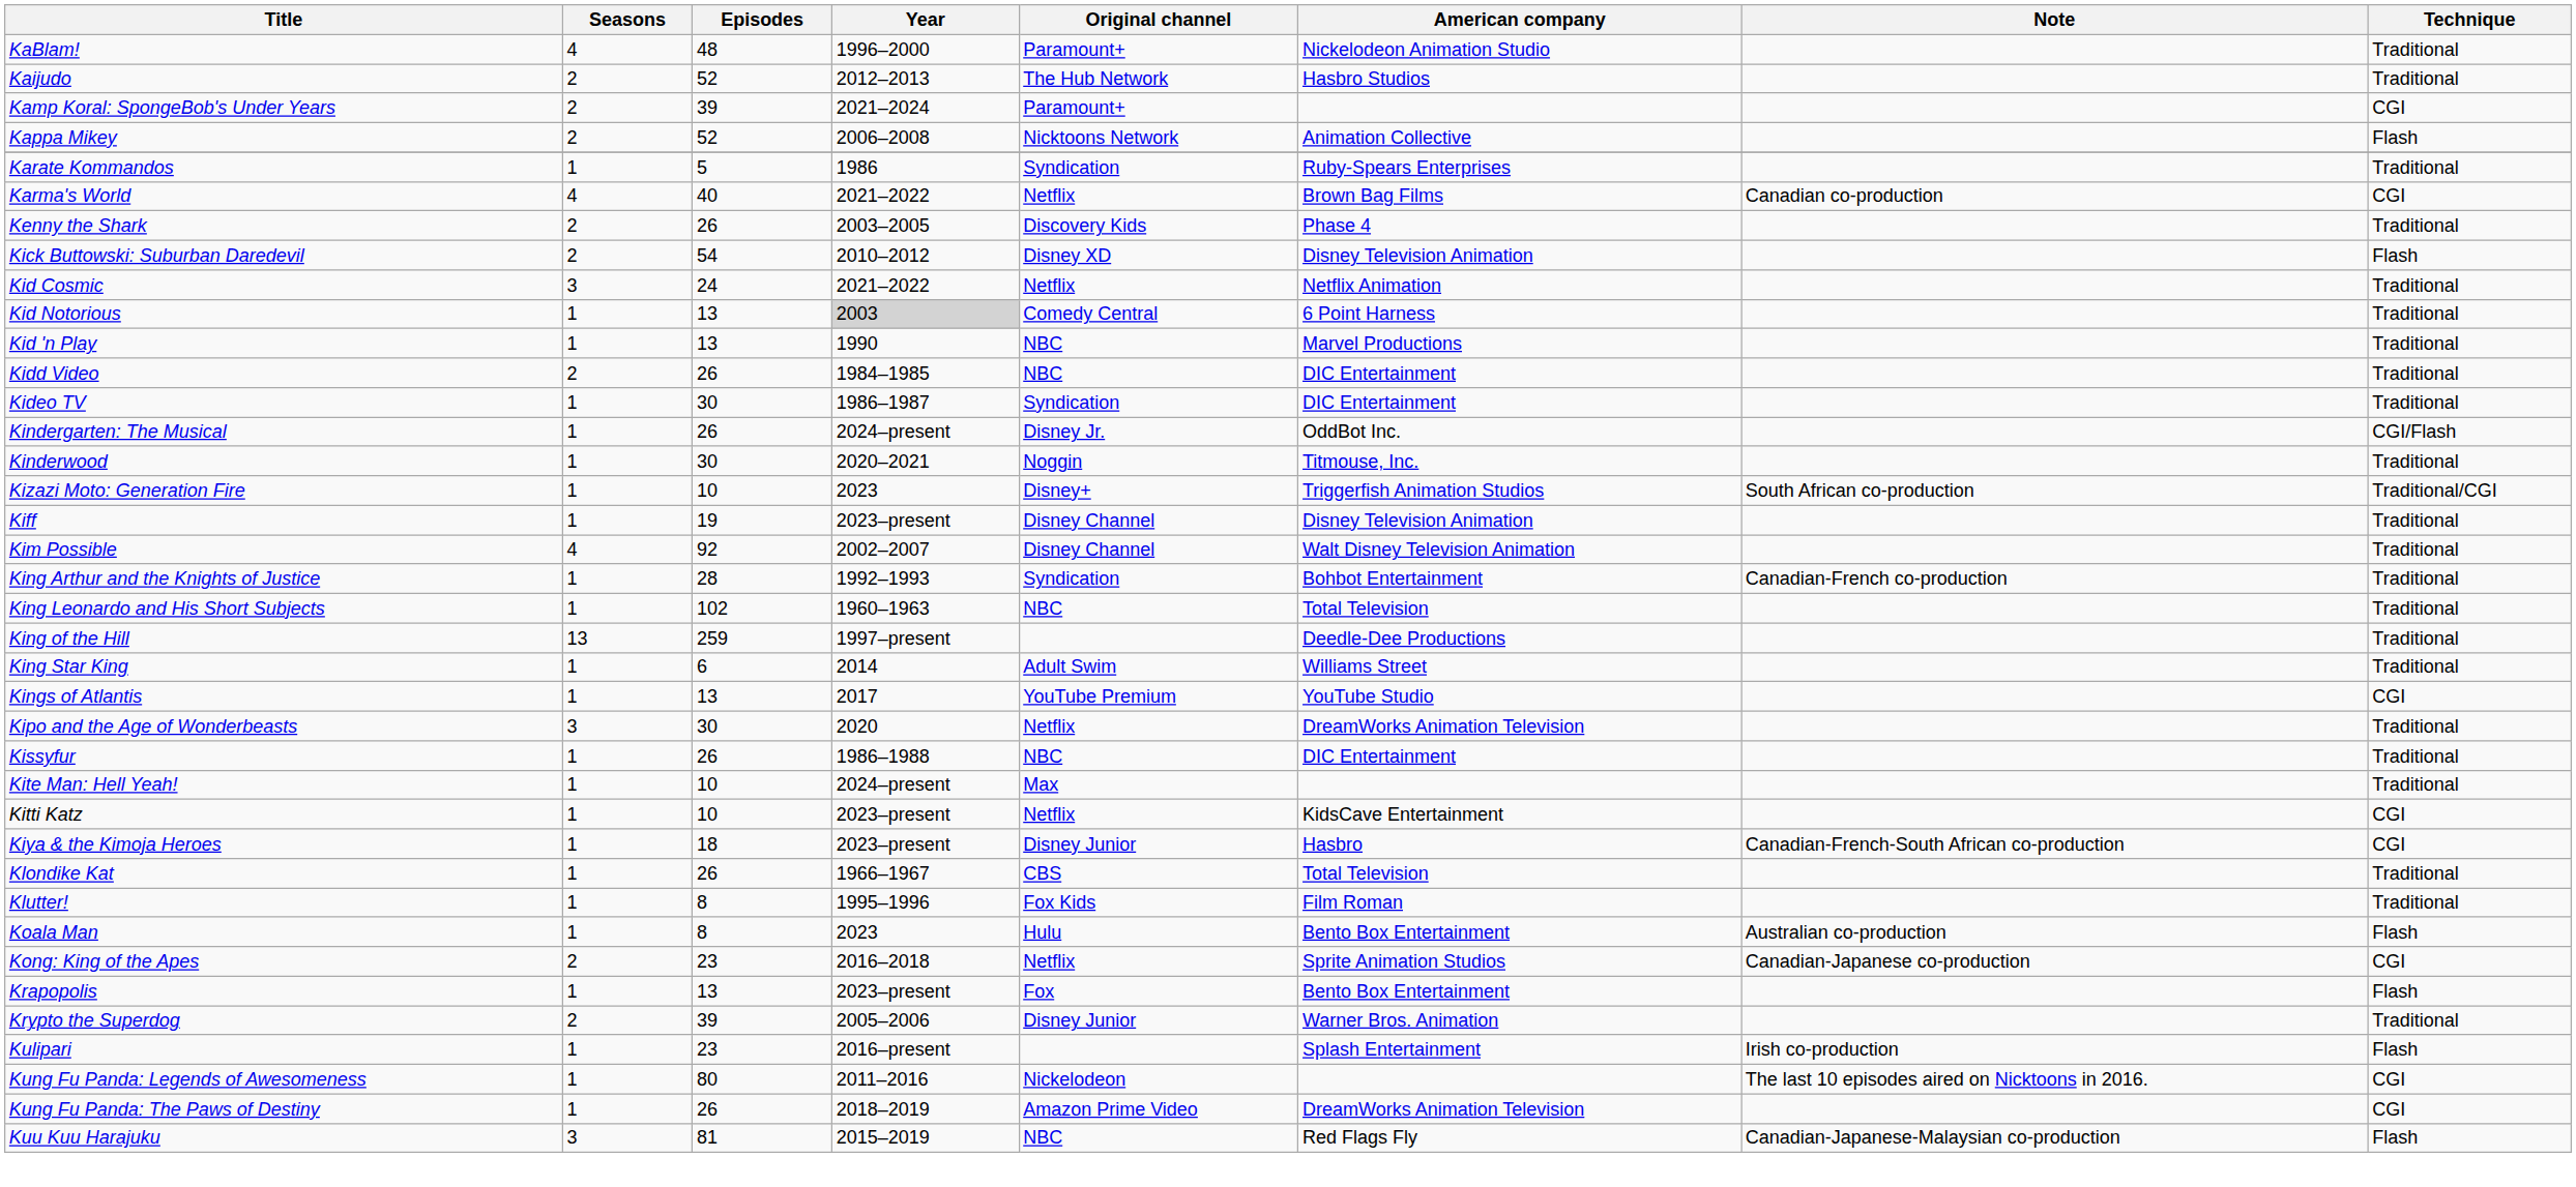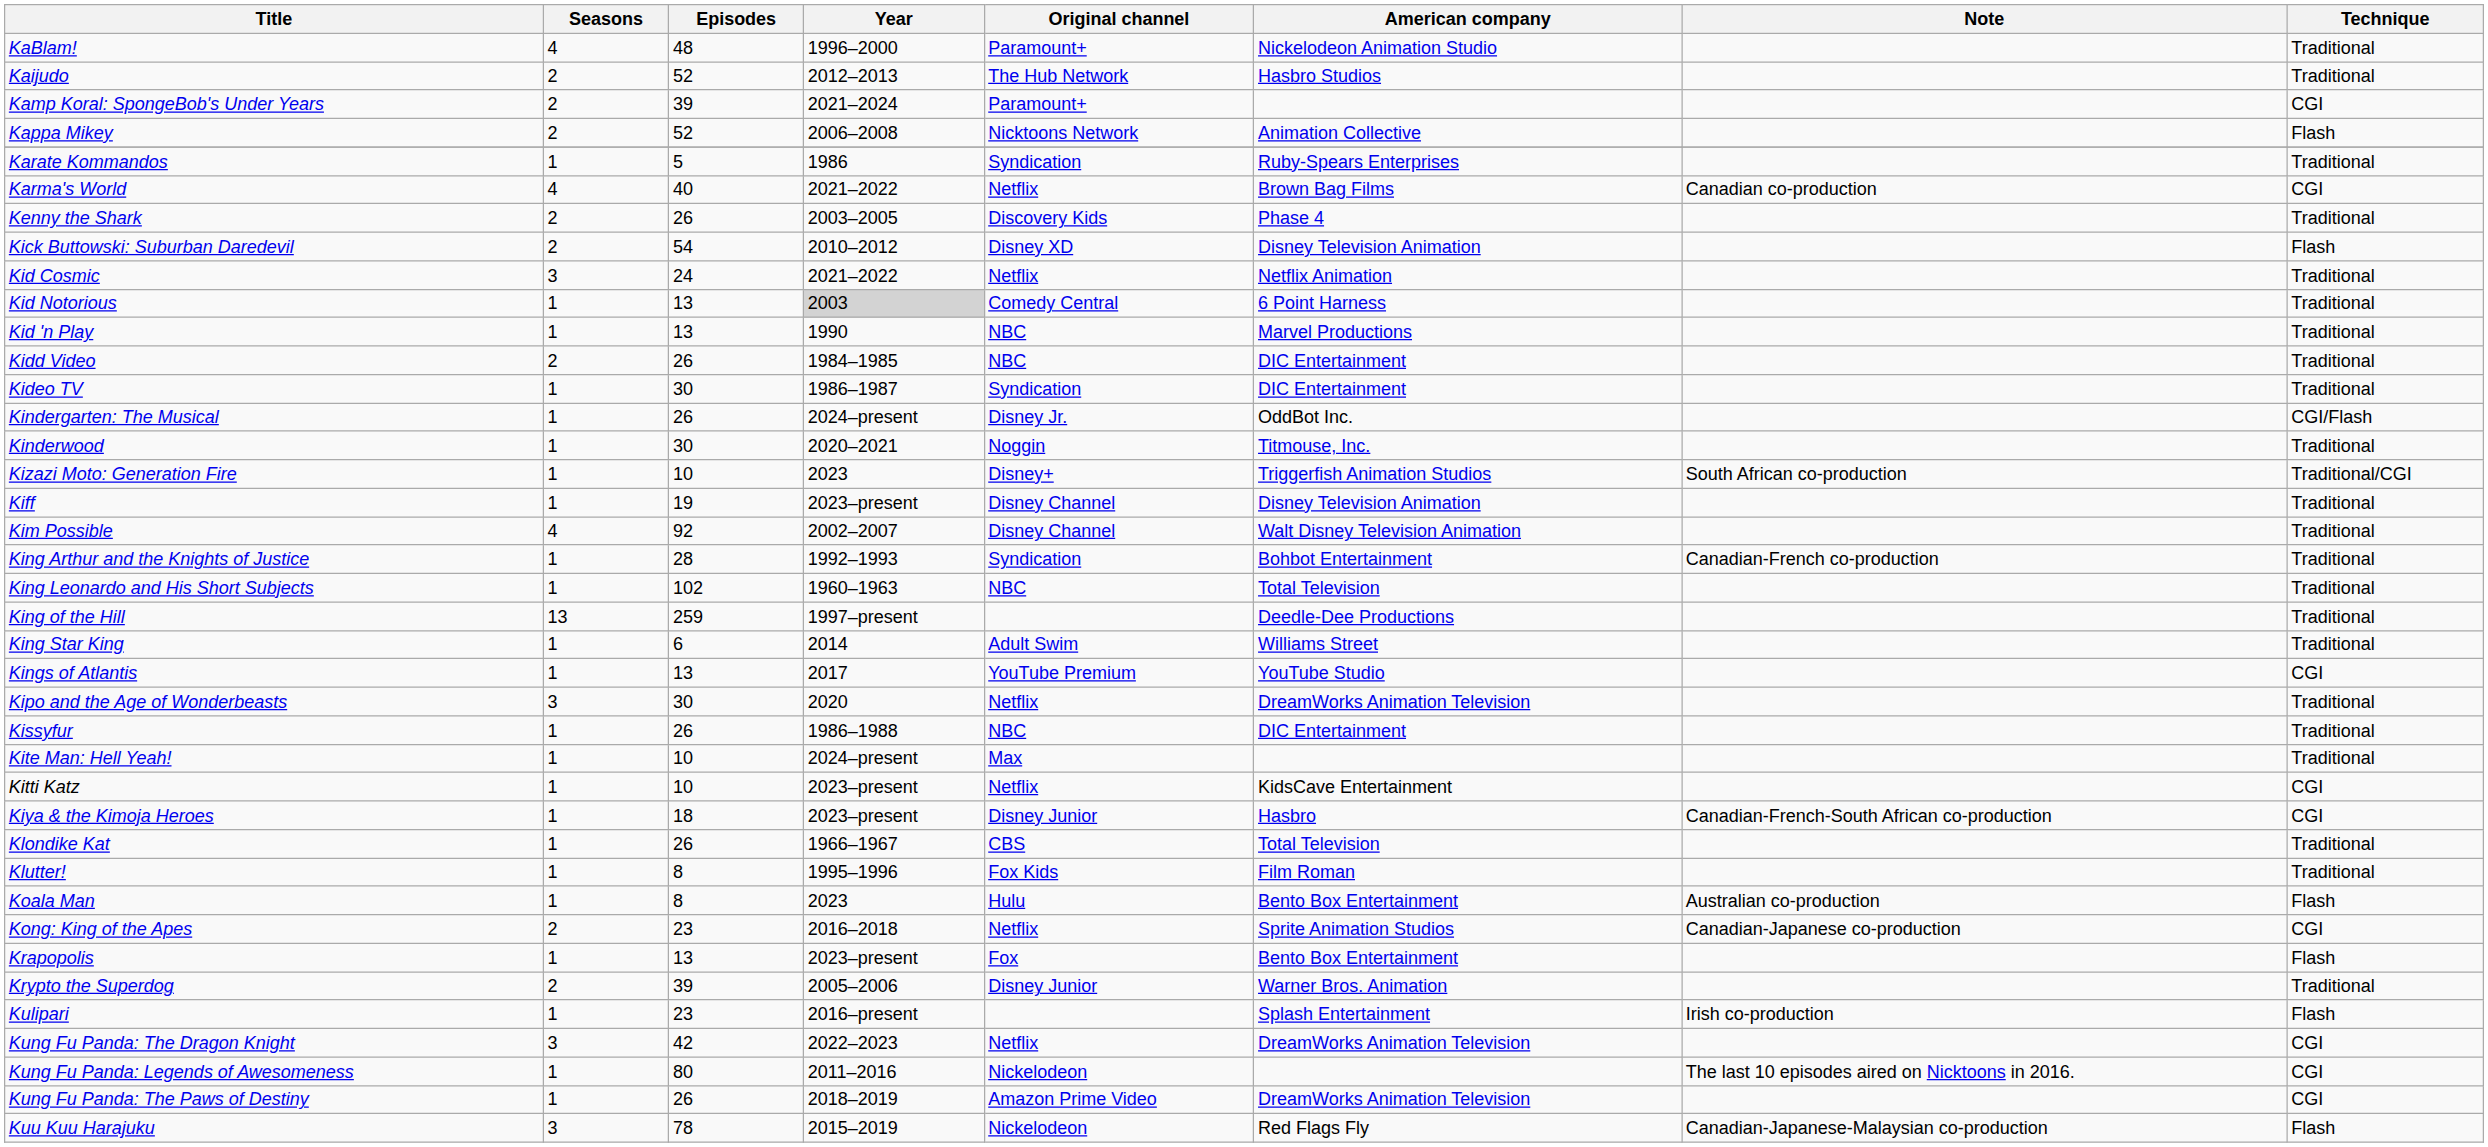 <table class="wikitable sortable" style="text-align: left; font-size:90%; width:100%;">
 <tr>
 <th>Title</th>
 <th>Seasons</th>
 <th>Episodes</th>
 <th>Year</th>
 <th>Original channel</th>
 <th>American company</th>
 <th>Note</th>
 <th>Technique</th>
 </tr>
 <tr>
 <td><em><a href='#'>KaBlam!</a></em></td>
 <td>4</td>
 <td>48</td>
 <td>1996–2000</td>
 <td><a href='#'>Paramount+</a></td>
 <td><a href='#'>Nickelodeon Animation Studio</a></td>
 <td></td>
 <td>Traditional</td>
 </tr>
 <tr>
 <td><em><a href='#'>Kaijudo</a></em></td>
 <td>2</td>
 <td>52</td>
 <td>2012–2013</td>
 <td><a href='#'>The Hub Network</a></td>
 <td><a href='#'>Hasbro Studios</a></td>
 <td></td>
 <td>Traditional</td>
 </tr>
 <tr>
 <td><em><a href='#'>Kamp Koral: SpongeBob's Under Years</a></em></td>
 <td>2</td>
 <td>39</td>
 <td>2021–2024</td>
 <td><a href='#'>Paramount+</a></td>
 <td></td>
 <td></td>
 <td>CGI</td>
 </tr>
 <tr>
 <td><em><a href='#'>Kappa Mikey</a></em></td>
 <td>2</td>
 <td>52</td>
 <td>2006–2008</td>
 <td><a href='#'>Nicktoons Network</a></td>
 <td><a href='#'>Animation Collective</a></td>
 <td></td>
 <td>Flash</td>
 </tr>
 <tr>
 </tr>
 <tr>
 <td><em><a href='#'>Karate Kommandos</a></em></td>
 <td>1</td>
 <td>5</td>
 <td>1986</td>
 <td><a href='#'>Syndication</a></td>
 <td><a href='#'>Ruby-Spears Enterprises</a></td>
 <td></td>
 <td>Traditional</td>
 </tr>
 <tr>
 <td><em><a href='#'>Karma's World</a></em></td>
 <td>4</td>
 <td>40</td>
 <td>2021–2022</td>
 <td><a href='#'>Netflix</a></td>
 <td><a href='#'>Brown Bag Films</a></td>
 <td>Canadian co-production</td>
 <td>CGI</td>
 </tr>
 <tr>
 <td><em><a href='#'>Kenny the Shark</a></em></td>
 <td>2</td>
 <td>26</td>
 <td>2003–2005</td>
 <td><a href='#'>Discovery Kids</a></td>
 <td><a href='#'>Phase 4</a></td>
 <td></td>
 <td>Traditional</td>
 </tr>
 <tr>
 <td><em><a href='#'>Kick Buttowski: Suburban Daredevil</a></em></td>
 <td>2</td>
 <td>54</td>
 <td>2010–2012</td>
 <td><a href='#'>Disney XD</a></td>
 <td><a href='#'>Disney Television Animation</a></td>
 <td></td>
 <td>Flash</td>
 </tr>
 <tr>
 <td><em><a href='#'>Kid Cosmic</a></em></td>
 <td>3</td>
 <td>24</td>
 <td>2021–2022</td>
 <td><a href='#'>Netflix</a></td>
 <td><a href='#'>Netflix Animation</a></td>
 <td></td>
 <td>Traditional</td>
 </tr>
 <tr>
 <td><em><a href='#'>Kid Notorious</a></em></td>
 <td>1</td>
 <td>13</td>
 <td style="background: lightgrey;">2003</td>
 <td><a href='#'>Comedy Central</a></td>
 <td><a href='#'>6 Point Harness</a></td>
 <td></td>
 <td>Traditional</td>
 </tr>
 <tr>
 <td><em><a href='#'>Kid 'n Play</a></em></td>
 <td>1</td>
 <td>13</td>
 <td>1990</td>
 <td><a href='#'>NBC</a></td>
 <td><a href='#'>Marvel Productions</a></td>
 <td></td>
 <td>Traditional</td>
 </tr>
 <tr>
 <td><em><a href='#'>Kidd Video</a></em></td>
 <td>2</td>
 <td>26</td>
 <td>1984–1985</td>
 <td><a href='#'>NBC</a></td>
 <td><a href='#'>DIC Entertainment</a></td>
 <td></td>
 <td>Traditional</td>
 </tr>
 <tr>
 <td><em><a href='#'>Kideo TV</a></em></td>
 <td>1</td>
 <td>30</td>
 <td>1986–1987</td>
 <td><a href='#'>Syndication</a></td>
 <td><a href='#'>DIC Entertainment</a></td>
 <td></td>
 <td>Traditional</td>
 </tr>
 <tr>
 <td><em><a href='#'>Kindergarten: The Musical</a></em></td>
 <td>1</td>
 <td>26</td>
 <td>2024–present</td>
 <td><a href='#'>Disney Jr.</a></td>
 <td>OddBot Inc.</td>
 <td></td>
 <td>CGI/Flash</td>
 </tr>
 <tr>
 <td><em><a href='#'>Kinderwood</a></em></td>
 <td>1</td>
 <td>30</td>
 <td>2020–2021</td>
 <td><a href='#'>Noggin</a></td>
 <td><a href='#'>Titmouse, Inc.</a></td>
 <td></td>
 <td>Traditional</td>
 </tr>
 <tr>
 <td><em><a href='#'>Kizazi Moto: Generation Fire</a></em></td>
 <td>1</td>
 <td>10</td>
 <td>2023</td>
 <td><a href='#'>Disney+</a></td>
 <td><a href='#'>Triggerfish Animation Studios</a></td>
 <td>South African co-production</td>
 <td>Traditional/CGI</td>
 </tr>
 <tr>
 <td><em><a href='#'>Kiff</a></em></td>
 <td>1</td>
 <td>19</td>
 <td>2023–present</td>
 <td><a href='#'>Disney Channel</a></td>
 <td><a href='#'>Disney Television Animation</a></td>
 <td></td>
 <td>Traditional</td>
 </tr>
 <tr>
 <td><em><a href='#'>Kim Possible</a></em></td>
 <td>4</td>
 <td>92</td>
 <td>2002–2007</td>
 <td><a href='#'>Disney Channel</a></td>
 <td><a href='#'>Walt Disney Television Animation</a></td>
 <td></td>
 <td>Traditional</td>
 </tr>
 <tr>
 <td><em><a href='#'>King Arthur and the Knights of Justice</a></em></td>
 <td>1</td>
 <td>28</td>
 <td>1992–1993</td>
 <td><a href='#'>Syndication</a></td>
 <td><a href='#'>Bohbot Entertainment</a></td>
 <td>Canadian-French co-production</td>
 <td>Traditional</td>
 </tr>
 <tr>
 <td><em><a href='#'>King Leonardo and His Short Subjects</a></em></td>
 <td>1</td>
 <td>102</td>
 <td>1960–1963</td>
 <td><a href='#'>NBC</a></td>
 <td><a href='#'>Total Television</a></td>
 <td></td>
 <td>Traditional</td>
 </tr>
 <tr>
 <td><em><a href='#'>King of the Hill</a></em></td>
 <td>13</td>
 <td>259</td>
 <td>1997–present</td>
 <td></td>
 <td><a href='#'>Deedle-Dee Productions</a></td>
 <td></td>
 <td>Traditional</td>
 </tr>
 <tr>
 <td><em><a href='#'>King Star King</a></em></td>
 <td>1</td>
 <td>6</td>
 <td>2014</td>
 <td><a href='#'>Adult Swim</a></td>
 <td><a href='#'>Williams Street</a></td>
 <td></td>
 <td>Traditional</td>
 </tr>
 <tr>
 <td><em><a href='#'>Kings of Atlantis</a></em></td>
 <td>1</td>
 <td>13</td>
 <td>2017</td>
 <td><a href='#'>YouTube Premium</a></td>
 <td><a href='#'>YouTube Studio</a></td>
 <td></td>
 <td>CGI</td>
 </tr>
 <tr>
 <td><em><a href='#'>Kipo and the Age of Wonderbeasts</a></em></td>
 <td>3</td>
 <td>30</td>
 <td>2020</td>
 <td><a href='#'>Netflix</a></td>
 <td><a href='#'>DreamWorks Animation Television</a></td>
 <td></td>
 <td>Traditional</td>
 </tr>
 <tr>
 <td><em><a href='#'>Kissyfur</a></em></td>
 <td>1</td>
 <td>26</td>
 <td>1986–1988</td>
 <td><a href='#'>NBC</a></td>
 <td><a href='#'>DIC Entertainment</a></td>
 <td></td>
 <td>Traditional</td>
 </tr>
 <tr>
 <td><em><a href='#'>Kite Man: Hell Yeah!</a></em></td>
 <td>1</td>
 <td>10</td>
 <td>2024–present</td>
 <td><a href='#'>Max</a></td>
 <td></td>
 <td></td>
 <td>Traditional</td>
 </tr>
 <tr>
 <td><em>Kitti Katz</em></td>
 <td>1</td>
 <td>10</td>
 <td>2023–present</td>
 <td><a href='#'>Netflix</a></td>
 <td>KidsCave Entertainment</td>
 <td></td>
 <td>CGI</td>
 </tr>
 <tr>
 <td><em><a href='#'>Kiya & the Kimoja Heroes</a></em></td>
 <td>1</td>
 <td>18</td>
 <td>2023–present</td>
 <td><a href='#'>Disney Junior</a></td>
 <td><a href='#'>Hasbro</a></td>
 <td>Canadian-French-South African co-production</td>
 <td>CGI</td>
 </tr>
 <tr>
 <td><em><a href='#'>Klondike Kat</a></em></td>
 <td>1</td>
 <td>26</td>
 <td>1966–1967</td>
 <td><a href='#'>CBS</a></td>
 <td><a href='#'>Total Television</a></td>
 <td></td>
 <td>Traditional</td>
 </tr>
 <tr>
 <td><em><a href='#'>Klutter!</a></em></td>
 <td>1</td>
 <td>8</td>
 <td>1995–1996</td>
 <td><a href='#'>Fox Kids</a></td>
 <td><a href='#'>Film Roman</a></td>
 <td></td>
 <td>Traditional</td>
 </tr>
 <tr>
 <td><em><a href='#'>Koala Man</a></em></td>
 <td>1</td>
 <td>8</td>
 <td>2023</td>
 <td><a href='#'>Hulu</a></td>
 <td><a href='#'>Bento Box Entertainment</a></td>
 <td>Australian co-production</td>
 <td>Flash</td>
 </tr>
 <tr>
 <td><em><a href='#'>Kong: King of the Apes</a></em></td>
 <td>2</td>
 <td>23</td>
 <td>2016–2018</td>
 <td><a href='#'>Netflix</a></td>
 <td><a href='#'>Sprite Animation Studios</a></td>
 <td>Canadian-Japanese co-production</td>
 <td>CGI</td>
 </tr>
 <tr>
 <td><em><a href='#'>Krapopolis</a></em></td>
 <td>1</td>
 <td>13</td>
 <td>2023–present</td>
 <td><a href='#'>Fox</a></td>
 <td><a href='#'>Bento Box Entertainment</a></td>
 <td></td>
 <td>Flash</td>
 </tr>
 <tr>
 <td><em><a href='#'>Krypto the Superdog</a></em></td>
 <td>2</td>
 <td>39</td>
 <td>2005–2006</td>
 <td><a href='#'>Disney Junior</a></td>
 <td><a href='#'>Warner Bros. Animation</a></td>
 <td></td>
 <td>Traditional</td>
 </tr>
 <tr>
 <td><em><a href='#'>Kulipari</a></em></td>
 <td>1</td>
 <td>23</td>
 <td>2016–present</td>
 <td></td>
 <td><a href='#'>Splash Entertainment</a></td>
 <td>Irish co-production</td>
 <td>Flash</td>
 </tr>
 <tr>
+<td><em><a href='#'>Kung Fu Panda: The Dragon Knight</a></em></td>
+<td>3</td>
+<td>42</td>
+<td>2022–2023</td>
+<td><a href='#'>Netflix</a></td>
+<td><a href='#'>DreamWorks Animation Television</a></td>
+<td></td>
+<td>CGI</td>
+</tr>
+<tr>
 <td><em><a href='#'>Kung Fu Panda: Legends of Awesomeness</a></em></td>
 <td>1</td>
 <td>80</td>
 <td>2011–2016</td>
 <td><a href='#'>Nickelodeon</a></td>
 <td></td>
 <td>The last 10 episodes aired on <a href='#'>Nicktoons</a> in 2016.</td>
 <td>CGI</td>
 </tr>
 <tr>
 <td><em><a href='#'>Kung Fu Panda: The Paws of Destiny</a></em></td>
 <td>1</td>
 <td>26</td>
 <td>2018–2019</td>
 <td><a href='#'>Amazon Prime Video</a></td>
 <td><a href='#'>DreamWorks Animation Television</a></td>
 <td></td>
 <td>CGI</td>
 </tr>
 <tr>
 <td><em><a href='#'>Kuu Kuu Harajuku</a></em></td>
 <td>3</td>
-<td>81</td>
+<td>78</td>
 <td>2015–2019</td>
-<td><a href='#'>NBC</a></td>
+<td><a href='#'>Nickelodeon</a></td>
 <td>Red Flags Fly</td>
 <td>Canadian-Japanese-Malaysian co-production</td>
 <td>Flash</td>
 </tr>
 </table>
